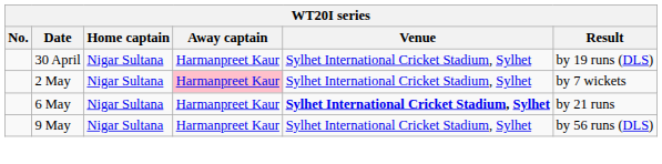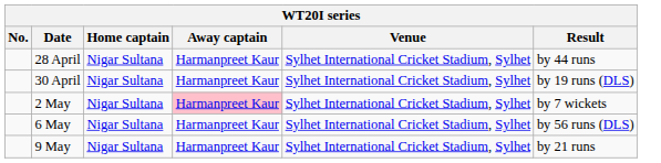 <table class="wikitable">
 <tr>
 <th colspan="6">WT20I series</th>
 </tr>
 <tr>
 <th>No.</th>
 <th>Date</th>
 <th>Home captain</th>
 <th>Away captain</th>
 <th>Venue</th>
 <th>Result</th>
+</tr>
+<tr>
+<td></td>
+<td>28 April</td>
+<td><a href='#'>Nigar Sultana</a></td>
+<td><a href='#'>Harmanpreet Kaur</a></td>
+<td><a href='#'>Sylhet International Cricket Stadium</a>, <a href='#'>Sylhet</a></td>
+<td> by 44 runs</td>
 </tr>
 <tr>
 <td></td>
 <td>30 April</td>
 <td><a href='#'>Nigar Sultana</a></td>
 <td><a href='#'>Harmanpreet Kaur</a></td>
 <td><a href='#'>Sylhet International Cricket Stadium</a>, <a href='#'>Sylhet</a></td>
 <td> by 19 runs (<a href='#'>DLS</a>)</td>
 </tr>
 <tr>
 <td></td>
 <td>2 May</td>
 <td><a href='#'>Nigar Sultana</a></td>
 <td style="background: pink;"><a href='#'>Harmanpreet Kaur</a></td>
 <td><a href='#'>Sylhet International Cricket Stadium</a>, <a href='#'>Sylhet</a></td>
 <td> by 7 wickets</td>
 </tr>
 <tr>
 <td></td>
 <td>6 May</td>
 <td><a href='#'>Nigar Sultana</a></td>
 <td><a href='#'>Harmanpreet Kaur</a></td>
-<td><strong><a href='#'>Sylhet International Cricket Stadium</a>, <a href='#'>Sylhet</a></strong></td>
-<td> by 21 runs</td>
+<td><a href='#'>Sylhet International Cricket Stadium</a>, <a href='#'>Sylhet</a></td>
+<td> by 56 runs (<a href='#'>DLS</a>)</td>
 </tr>
 <tr>
 <td></td>
 <td>9 May</td>
 <td><a href='#'>Nigar Sultana</a></td>
 <td><a href='#'>Harmanpreet Kaur</a></td>
 <td><a href='#'>Sylhet International Cricket Stadium</a>, <a href='#'>Sylhet</a></td>
-<td> by 56 runs (<a href='#'>DLS</a>)</td>
+<td> by 21 runs</td>
 </tr>
 </table>
